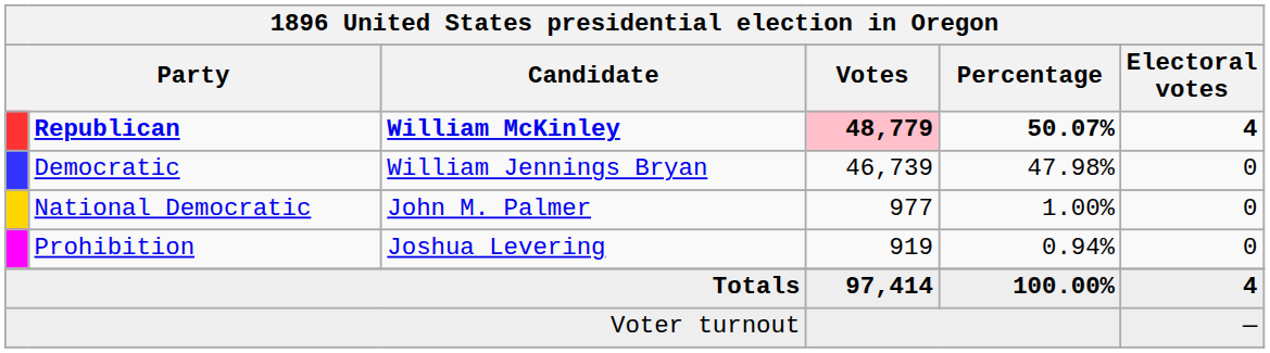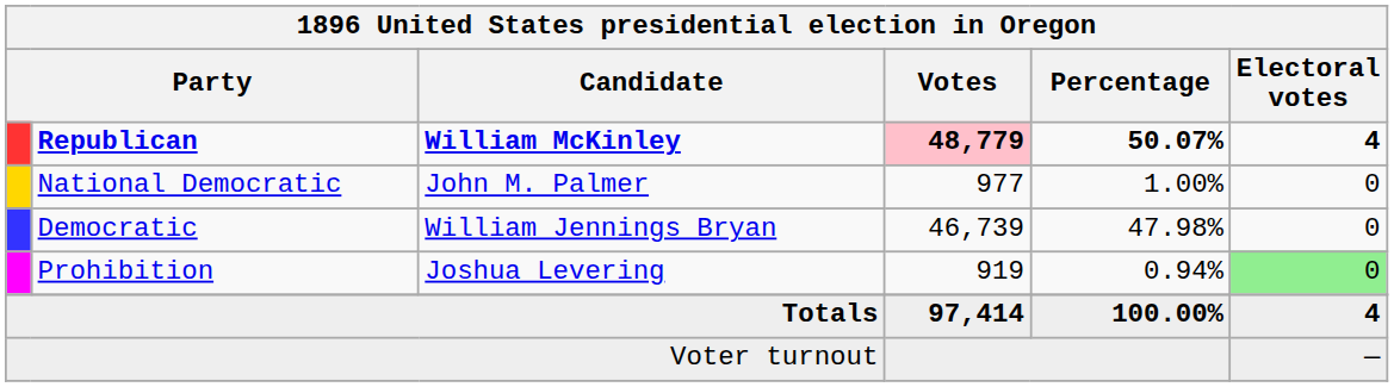 <table class="wikitable" style="font-size: 95%;">
 <tr>
 <th colspan="6">1896 United States presidential election in Oregon</th>
 </tr>
 <tr>
 <th colspan="2" style="width: 15em">Party</th>
 <th style="width: 17em">Candidate</th>
 <th style="width: 5em">Votes</th>
 <th style="width: 7em">Percentage</th>
 <th style="width: 5em">Electoral votes</th>
 </tr>
 <tr>
 <th style="background-color:#FF3333; width: 3px"></th>
 <td style="width: 130px"><strong><a href='#'>Republican</a></strong></td>
 <td><strong><a href='#'>William McKinley</a></strong></td>
 <td align="right" style="background: pink;"><strong>48,779</strong></td>
 <td align="right"><strong>50.07%</strong></td>
 <td align="right"><strong>4</strong></td>
 </tr>
 <tr>
+<th style="background-color:#FFD700; width: 3px"></th>
+<td style="width: 130px"><a href='#'>National Democratic</a></td>
+<td><a href='#'>John M. Palmer</a></td>
+<td align="right">977</td>
+<td align="right">1.00%</td>
+<td align="right">0</td>
+</tr>
+<tr>
 <th style="background-color:#3333FF; width: 3px"></th>
 <td style="width: 130px"><a href='#'>Democratic</a></td>
 <td><a href='#'>William Jennings Bryan</a></td>
 <td align="right">46,739</td>
 <td align="right">47.98%</td>
 <td align="right">0</td>
 </tr>
 <tr>
-<th style="background-color:#FFD700; width: 3px"></th>
-<td style="width: 130px"><a href='#'>National Democratic</a></td>
-<td><a href='#'>John M. Palmer</a></td>
-<td align="right">977</td>
-<td align="right">1.00%</td>
-<td align="right">0</td>
-</tr>
-<tr>
 <th style="background-color:#FF00FF; width: 3px"></th>
 <td style="width: 130px"><a href='#'>Prohibition</a></td>
 <td><a href='#'>Joshua Levering</a></td>
 <td align="right">919</td>
 <td align="right">0.94%</td>
-<td align="right">0</td>
+<td align="right" style="background: lightgreen;">0</td>
 </tr>
 <tr>
 </tr>
 <tr bgcolor="#EEEEEE">
 <td colspan="3" align="right"><strong>Totals</strong></td>
 <td align="right"><strong>97,414</strong></td>
 <td align="right"><strong>100.00%</strong></td>
 <td align="right"><strong>4</strong></td>
 </tr>
 <tr bgcolor="#EEEEEE">
 <td colspan="3" align="right">Voter turnout</td>
 <td colspan="2" align="right"></td>
 <td align="right">—</td>
 </tr>
 </table>
